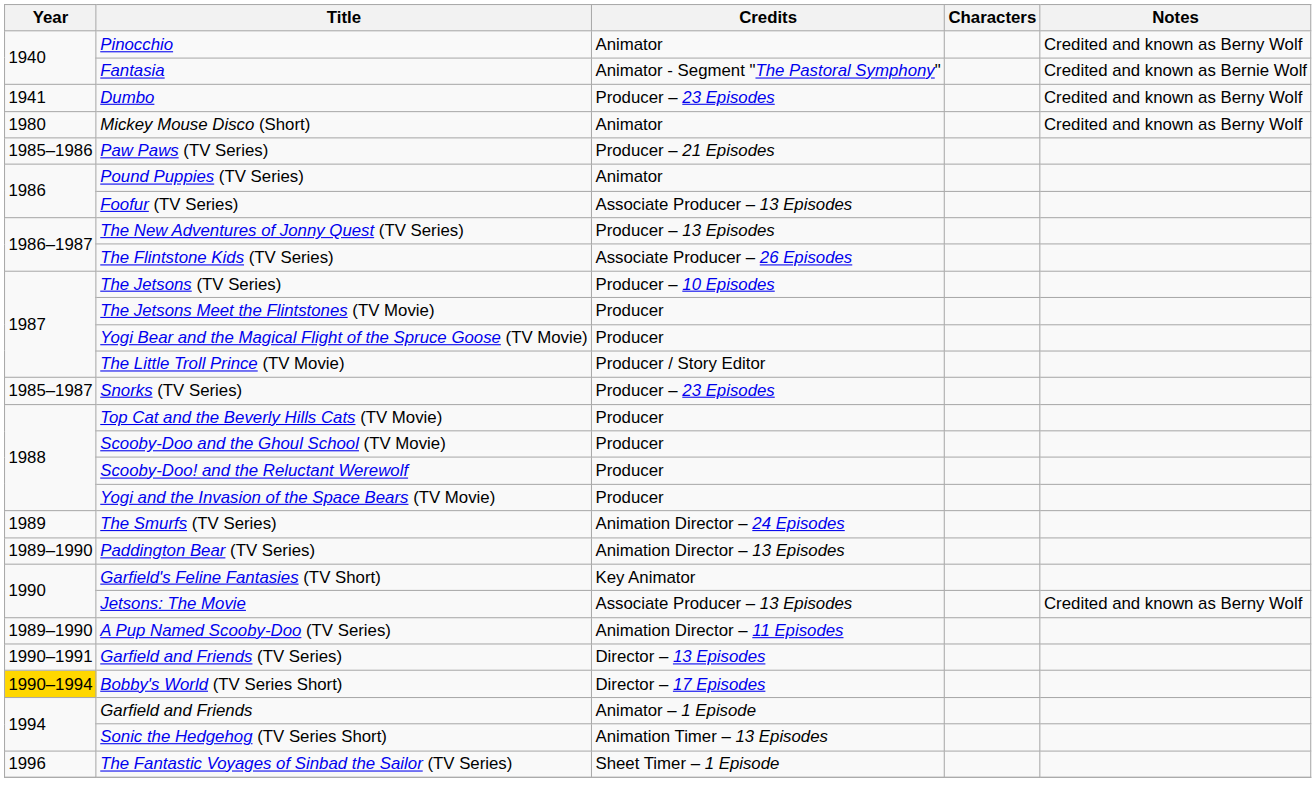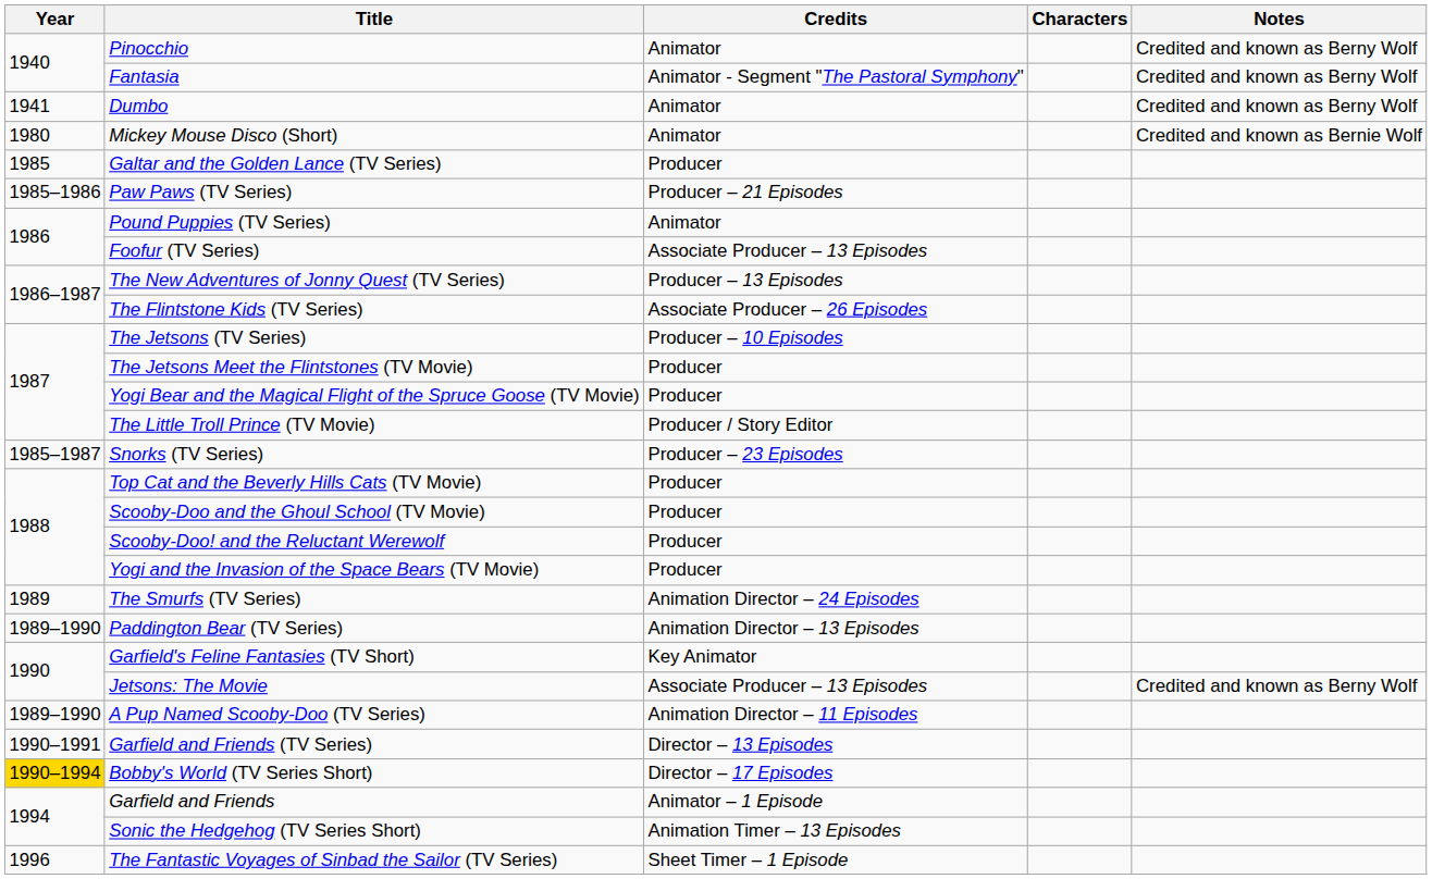 <table class="wikitable sortable">
 <tr>
 <th>Year</th>
 <th>Title</th>
 <th>Credits</th>
 <th>Characters</th>
 <th>Notes</th>
 </tr>
 <tr>
 <td rowspan="2">1940</td>
 <td><em><a href='#'>Pinocchio</a></em></td>
 <td>Animator</td>
 <td></td>
 <td>Credited and known as Berny Wolf</td>
 </tr>
 <tr>
 <td><em><a href='#'>Fantasia</a></em></td>
 <td>Animator - Segment "<em><a href='#'>The Pastoral Symphony</a></em>"</td>
 <td></td>
-<td>Credited and known as Bernie Wolf</td>
+<td>Credited and known as Berny Wolf</td>
 </tr>
 <tr>
 <td>1941</td>
 <td><em><a href='#'>Dumbo</a></em></td>
-<td>Producer – <em><a href='#'>23 Episodes</a></em></td>
+<td>Animator</td>
 <td></td>
 <td>Credited and known as Berny Wolf</td>
 </tr>
 <tr>
 <td>1980</td>
 <td><em>Mickey Mouse Disco</em> (Short)</td>
 <td>Animator</td>
 <td></td>
-<td>Credited and known as Berny Wolf</td>
+<td>Credited and known as Bernie Wolf</td>
+</tr>
+<tr>
+<td>1985</td>
+<td><em><a href='#'>Galtar and the Golden Lance</a></em> (TV Series)</td>
+<td>Producer</td>
+<td></td>
+<td></td>
 </tr>
 <tr>
 <td>1985–1986</td>
 <td><em><a href='#'>Paw Paws</a></em> (TV Series)</td>
 <td>Producer – <em>21 Episodes</em></td>
 <td></td>
 <td></td>
 </tr>
 <tr>
 <td rowspan="2">1986</td>
 <td><em><a href='#'>Pound Puppies</a></em> (TV Series)</td>
 <td>Animator</td>
 <td></td>
 <td></td>
 </tr>
 <tr>
 <td><em><a href='#'>Foofur</a></em> (TV Series)</td>
 <td>Associate Producer – <em>13 Episodes</em></td>
 <td></td>
 <td></td>
 </tr>
 <tr>
 <td rowspan="2">1986–1987</td>
 <td><em><a href='#'>The New Adventures of Jonny Quest</a></em> (TV Series)</td>
 <td>Producer – <em>13 Episodes</em></td>
 <td></td>
 <td></td>
 </tr>
 <tr>
 <td><em><a href='#'>The Flintstone Kids</a></em> (TV Series)</td>
 <td>Associate Producer – <em><a href='#'>26 Episodes</a></em></td>
 <td></td>
 <td></td>
 </tr>
 <tr>
 <td rowspan="4">1987</td>
 <td><em><a href='#'>The Jetsons</a></em> (TV Series)</td>
 <td>Producer – <em><a href='#'>10 Episodes</a></em></td>
 <td></td>
 <td></td>
 </tr>
 <tr>
 <td><em><a href='#'>The Jetsons Meet the Flintstones</a></em> (TV Movie)</td>
 <td>Producer</td>
 <td></td>
 <td></td>
 </tr>
 <tr>
 <td><em><a href='#'>Yogi Bear and the Magical Flight of the Spruce Goose</a></em> (TV Movie)</td>
 <td>Producer</td>
 <td></td>
 <td></td>
 </tr>
 <tr>
 <td><em><a href='#'>The Little Troll Prince</a></em> (TV Movie)</td>
 <td>Producer / Story Editor</td>
 <td></td>
 <td></td>
 </tr>
 <tr>
 <td>1985–1987</td>
 <td><em><a href='#'>Snorks</a></em> (TV Series)</td>
 <td>Producer – <em><a href='#'>23 Episodes</a></em></td>
 <td></td>
 <td></td>
 </tr>
 <tr>
 <td rowspan="4">1988</td>
 <td><em><a href='#'>Top Cat and the Beverly Hills Cats</a></em> (TV Movie)</td>
 <td>Producer</td>
 <td></td>
 <td></td>
 </tr>
 <tr>
 <td><em><a href='#'>Scooby-Doo and the Ghoul School</a></em> (TV Movie)</td>
 <td>Producer</td>
 <td></td>
 <td></td>
 </tr>
 <tr>
 <td><em><a href='#'>Scooby-Doo! and the Reluctant Werewolf</a></em></td>
 <td>Producer</td>
 <td></td>
 <td></td>
 </tr>
 <tr>
 <td><em><a href='#'>Yogi and the Invasion of the Space Bears</a></em> (TV Movie)</td>
 <td>Producer</td>
 <td></td>
 <td></td>
 </tr>
 <tr>
 <td>1989</td>
 <td><em><a href='#'>The Smurfs</a></em> (TV Series)</td>
 <td>Animation Director – <em><a href='#'>24 Episodes</a></em></td>
 <td></td>
 <td></td>
 </tr>
 <tr>
 <td>1989–1990</td>
 <td><em><a href='#'>Paddington Bear</a></em> (TV Series)</td>
 <td>Animation Director – <em>13 Episodes</em></td>
 <td></td>
 <td></td>
 </tr>
 <tr>
 <td rowspan="2">1990</td>
 <td><em><a href='#'>Garfield's Feline Fantasies</a></em> (TV Short)</td>
 <td>Key Animator</td>
 <td></td>
 <td></td>
 </tr>
 <tr>
 <td><em><a href='#'>Jetsons: The Movie</a></em></td>
 <td>Associate Producer – <em>13 Episodes</em></td>
 <td></td>
 <td>Credited and known as Berny Wolf</td>
 </tr>
 <tr>
 <td>1989–1990</td>
 <td><em><a href='#'>A Pup Named Scooby-Doo</a></em> (TV Series)</td>
 <td>Animation Director – <em><a href='#'>11 Episodes</a></em></td>
 <td></td>
 <td></td>
 </tr>
 <tr>
 <td>1990–1991</td>
 <td><em><a href='#'>Garfield and Friends</a></em> (TV Series)</td>
 <td>Director – <em><a href='#'>13 Episodes</a></em></td>
 <td></td>
 <td></td>
 </tr>
 <tr>
 <td style="background: gold;">1990–1994</td>
 <td><em><a href='#'>Bobby's World</a></em> (TV Series Short)</td>
 <td>Director – <em><a href='#'>17 Episodes</a></em></td>
 <td></td>
 <td></td>
 </tr>
 <tr>
 <td Rowspan="2">1994</td>
 <td><em>Garfield and Friends</em></td>
 <td>Animator – <em>1 Episode</em></td>
 <td></td>
 <td></td>
 </tr>
 <tr>
 <td><em><a href='#'>Sonic the Hedgehog</a></em> (TV Series Short)</td>
 <td>Animation Timer – <em>13 Episodes</em></td>
 <td></td>
 <td></td>
 </tr>
 <tr>
 <td>1996</td>
 <td><em><a href='#'>The Fantastic Voyages of Sinbad the Sailor</a></em> (TV Series)</td>
 <td>Sheet Timer – <em>1 Episode</em></td>
 <td></td>
 <td></td>
 </tr>
 <tr>
 </tr>
 </table>
